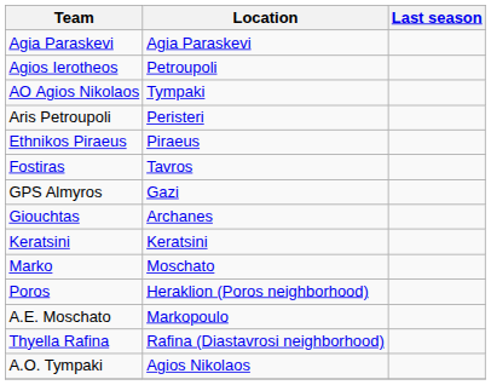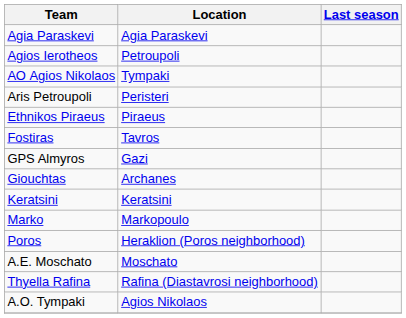 <table class="wikitable sortable">
 <tr>
 <th>Team</th>
 <th>Location</th>
 <th><a href='#'>Last season</a></th>
 </tr>
 <tr>
 <td><a href='#'>Agia Paraskevi</a></td>
 <td><a href='#'>Agia Paraskevi</a></td>
 <td></td>
 </tr>
 <tr>
 <td><a href='#'>Agios Ierotheos</a></td>
 <td><a href='#'>Petroupoli</a></td>
 <td></td>
 </tr>
 <tr>
 <td><a href='#'>ΑΟ Agios Nikolaos</a></td>
 <td><a href='#'>Tympaki</a></td>
 <td></td>
 </tr>
 <tr>
 <td>Aris Petroupoli</td>
 <td><a href='#'>Peristeri</a></td>
 <td></td>
 </tr>
 <tr>
 <td><a href='#'>Ethnikos Piraeus</a></td>
 <td><a href='#'>Piraeus</a></td>
 <td></td>
 </tr>
 <tr>
 <td><a href='#'>Fostiras</a></td>
 <td><a href='#'>Tavros</a></td>
 <td></td>
 </tr>
 <tr>
 <td>GPS Almyros</td>
 <td><a href='#'>Gazi</a></td>
 <td></td>
 </tr>
 <tr>
 <td><a href='#'>Giouchtas</a></td>
 <td><a href='#'>Archanes</a></td>
 <td></td>
 </tr>
 <tr>
 <td><a href='#'>Keratsini</a></td>
 <td><a href='#'>Keratsini</a></td>
 <td></td>
 </tr>
 <tr>
 <td><a href='#'>Marko</a></td>
-<td><a href='#'>Moschato</a></td>
+<td><a href='#'>Markopoulo</a></td>
 <td></td>
 </tr>
 <tr>
 <td><a href='#'>Poros</a></td>
 <td><a href='#'>Heraklion (Poros neighborhood)</a></td>
 <td></td>
 </tr>
 <tr>
 <td>A.E. Moschato</td>
-<td><a href='#'>Markopoulo</a></td>
+<td><a href='#'>Moschato</a></td>
 <td></td>
 </tr>
 <tr>
 <td><a href='#'>Thyella Rafina</a></td>
 <td><a href='#'>Rafina (Diastavrosi neighborhood)</a></td>
 <td></td>
 </tr>
 <tr>
 <td>A.O. Tympaki</td>
 <td><a href='#'>Agios Nikolaos</a></td>
 <td></td>
 </tr>
 <tr>
 </tr>
 </table>
